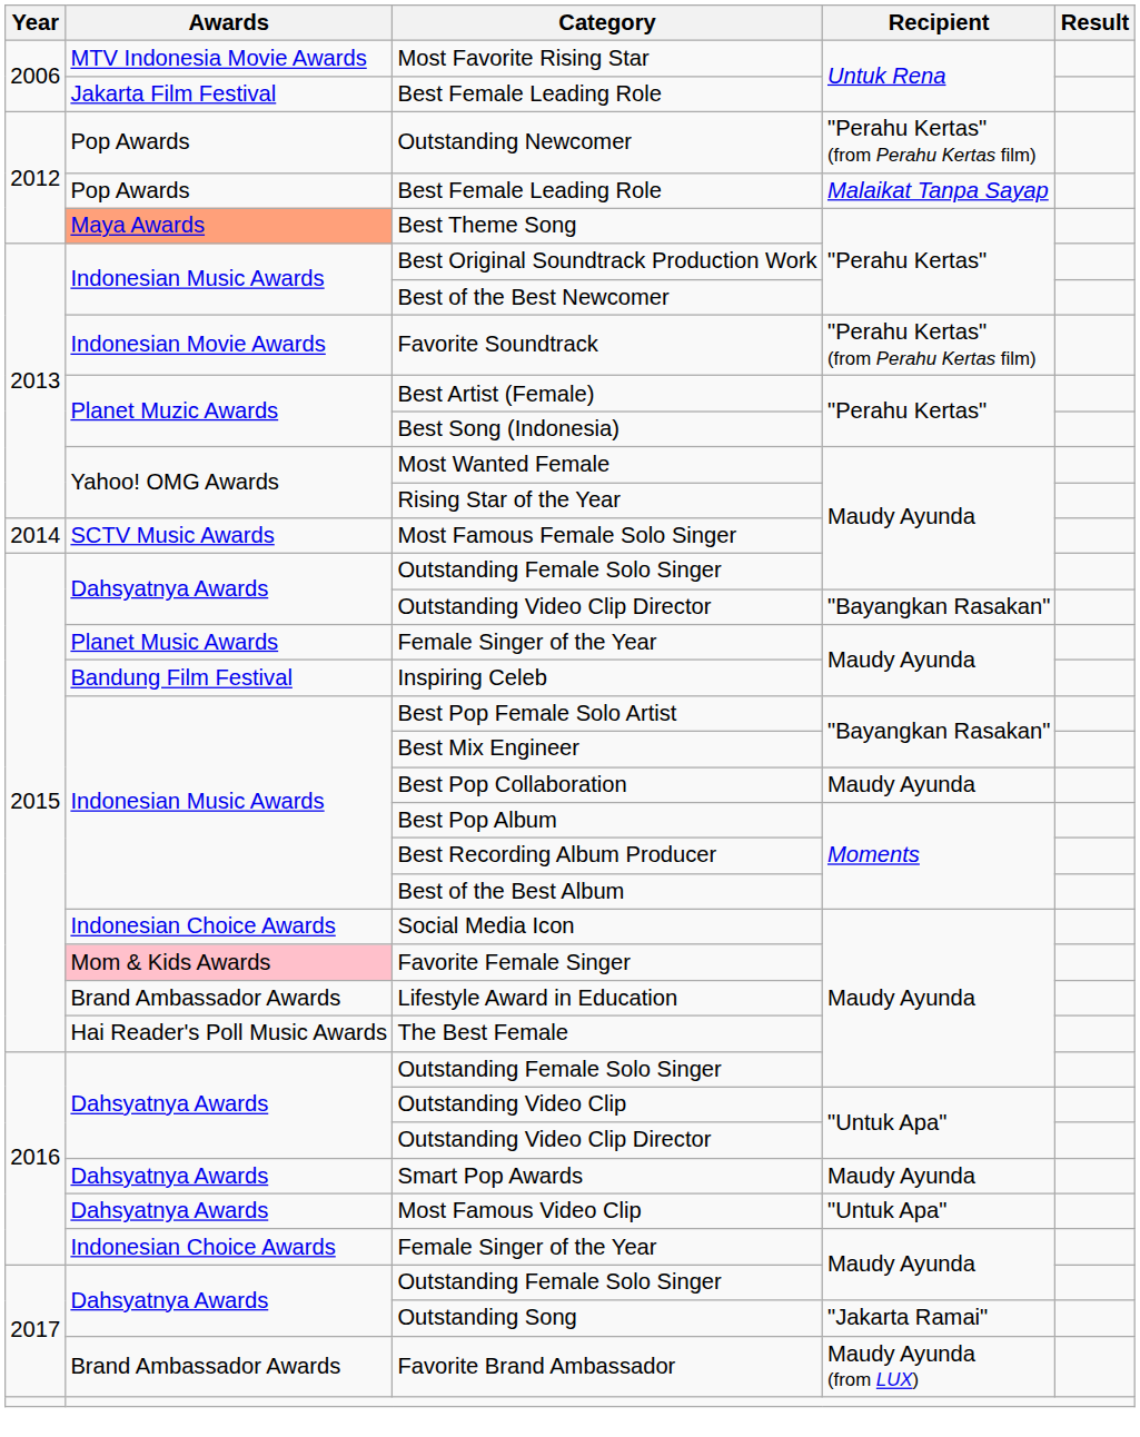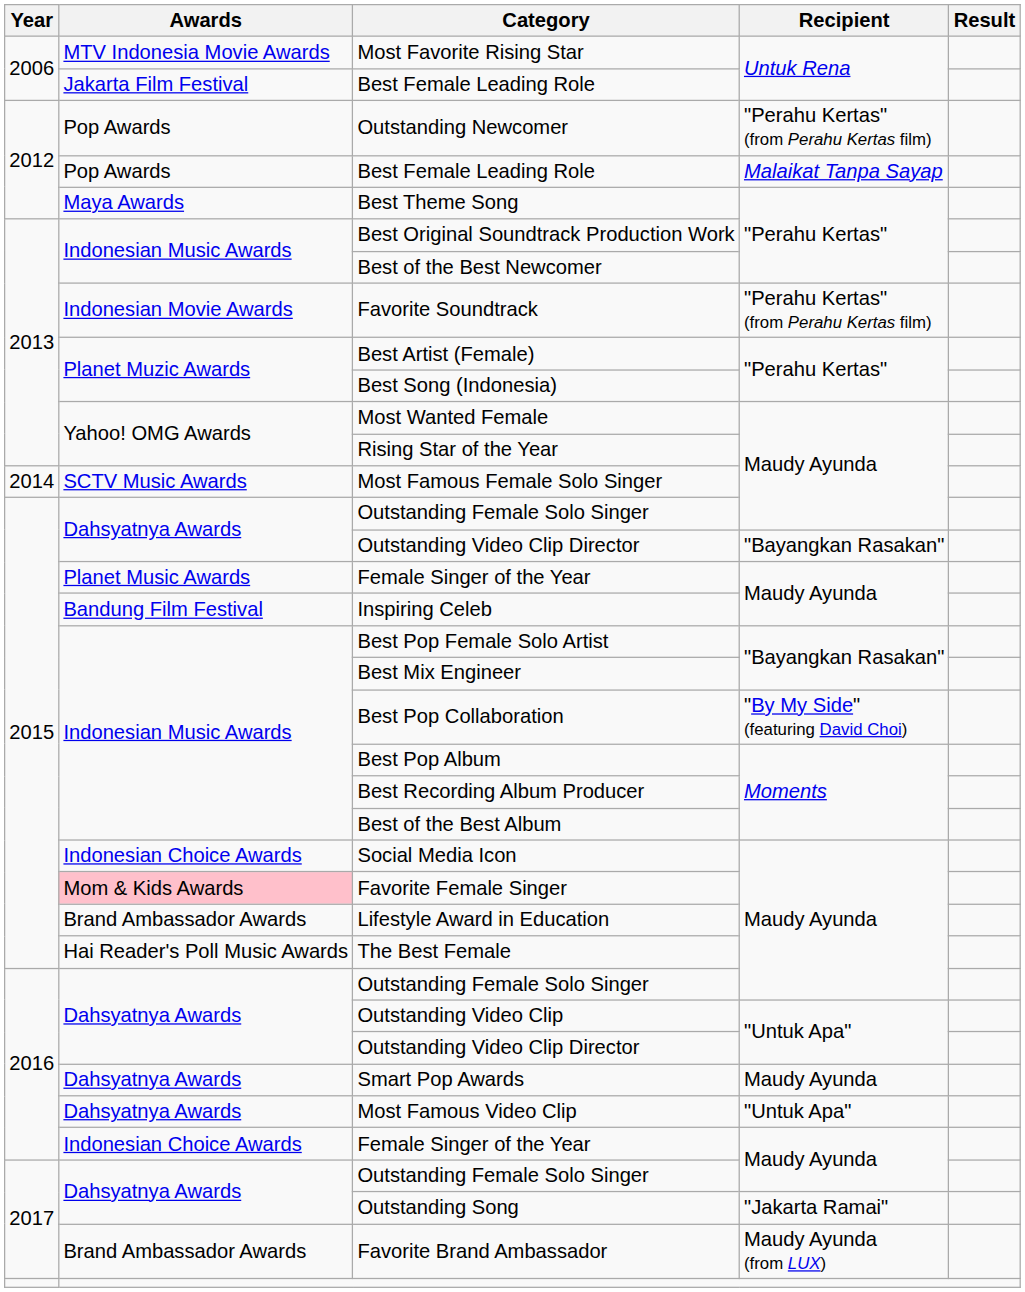 <table class="wikitable sortable">
 <tr>
 <th>Year</th>
 <th>Awards</th>
 <th>Category</th>
 <th>Recipient</th>
 <th>Result</th>
 </tr>
 <tr>
 <td rowspan="2">2006</td>
 <td><a href='#'>MTV Indonesia Movie Awards</a></td>
 <td>Most Favorite Rising Star</td>
 <td rowspan="2"><em><a href='#'>Untuk Rena</a></em></td>
 <td></td>
 </tr>
 <tr>
 <td><a href='#'>Jakarta Film Festival</a></td>
 <td>Best Female Leading Role</td>
 <td></td>
 </tr>
 <tr>
 <td rowspan="3">2012</td>
 <td>Pop Awards</td>
 <td>Outstanding Newcomer</td>
 <td>"Perahu Kertas" <br><small>(from <em>Perahu Kertas</em> film)</small></td>
 <td></td>
 </tr>
 <tr>
 <td>Pop Awards</td>
 <td>Best Female Leading Role</td>
 <td><em><a href='#'>Malaikat Tanpa Sayap</a></em></td>
 <td></td>
 </tr>
 <tr>
-<td style="background: lightsalmon;"><a href='#'>Maya Awards</a></td>
+<td><a href='#'>Maya Awards</a></td>
 <td>Best Theme Song</td>
 <td rowspan="3">"Perahu Kertas"</td>
 <td></td>
 </tr>
 <tr>
 <td rowspan="7">2013</td>
 <td rowspan="2"><a href='#'>Indonesian Music Awards</a></td>
 <td>Best Original Soundtrack Production Work</td>
 <td></td>
 </tr>
 <tr>
 <td>Best of the Best Newcomer</td>
 <td></td>
 </tr>
 <tr>
 <td><a href='#'>Indonesian Movie Awards</a></td>
 <td>Favorite Soundtrack</td>
 <td>"Perahu Kertas" <br><small>(from <em>Perahu Kertas</em> film)</small></td>
 <td></td>
 </tr>
 <tr>
 <td rowspan="2"><a href='#'>Planet Muzic Awards</a></td>
 <td>Best Artist (Female)</td>
 <td rowspan="2">"Perahu Kertas"</td>
 <td></td>
 </tr>
 <tr>
 <td>Best Song (Indonesia)</td>
 <td></td>
 </tr>
 <tr>
 <td rowspan="2">Yahoo! OMG Awards</td>
 <td>Most Wanted Female</td>
 <td rowspan="4">Maudy Ayunda</td>
 <td></td>
 </tr>
 <tr>
 <td>Rising Star of the Year</td>
 <td></td>
 </tr>
 <tr>
 <td>2014</td>
 <td><a href='#'>SCTV Music Awards</a></td>
 <td>Most Famous Female Solo Singer</td>
 <td></td>
 </tr>
 <tr>
 <td rowspan="14">2015</td>
 <td rowspan="2"><a href='#'>Dahsyatnya Awards</a></td>
 <td>Outstanding Female Solo Singer</td>
 <td></td>
 </tr>
 <tr>
 <td>Outstanding Video Clip Director</td>
 <td>"Bayangkan Rasakan"</td>
 <td></td>
 </tr>
 <tr>
 <td><a href='#'>Planet Music Awards</a></td>
 <td>Female Singer of the Year</td>
 <td rowspan="2">Maudy Ayunda</td>
 <td></td>
 </tr>
 <tr>
 <td><a href='#'>Bandung Film Festival</a></td>
 <td>Inspiring Celeb</td>
 <td></td>
 </tr>
 <tr>
 <td rowspan="6"><a href='#'>Indonesian Music Awards</a></td>
 <td>Best Pop Female Solo Artist</td>
 <td rowspan="2">"Bayangkan Rasakan"</td>
 <td></td>
 </tr>
 <tr>
 <td>Best Mix Engineer</td>
 <td></td>
 </tr>
 <tr>
 <td>Best Pop Collaboration</td>
-<td>Maudy Ayunda</td>
+<td>"<a href='#'>By My Side</a>" <br><small>(featuring <a href='#'>David Choi</a>)</small></td>
 <td></td>
 </tr>
 <tr>
 <td>Best Pop Album</td>
 <td rowspan="3"><em><a href='#'>Moments</a></em></td>
 <td></td>
 </tr>
 <tr>
 <td>Best Recording Album Producer</td>
 <td></td>
 </tr>
 <tr>
 <td>Best of the Best Album</td>
 <td></td>
 </tr>
 <tr>
 <td><a href='#'>Indonesian Choice Awards</a></td>
 <td>Social Media Icon</td>
 <td rowspan="5">Maudy Ayunda</td>
 <td></td>
 </tr>
 <tr>
 <td style="background: pink;">Mom & Kids Awards</td>
 <td>Favorite Female Singer</td>
 <td></td>
 </tr>
 <tr>
 <td>Brand Ambassador Awards</td>
 <td>Lifestyle Award in Education</td>
 <td></td>
 </tr>
 <tr>
 <td>Hai Reader's Poll Music Awards</td>
 <td>The Best Female</td>
 <td></td>
 </tr>
 <tr>
 <td rowspan="6">2016</td>
 <td rowspan="3"><a href='#'>Dahsyatnya Awards</a></td>
 <td>Outstanding Female Solo Singer</td>
 <td></td>
 </tr>
 <tr>
 <td>Outstanding Video Clip</td>
 <td rowspan="2">"Untuk Apa"</td>
 <td></td>
 </tr>
 <tr>
 <td>Outstanding Video Clip Director</td>
 <td></td>
 </tr>
 <tr>
 <td><a href='#'>Dahsyatnya Awards</a></td>
 <td>Smart Pop Awards</td>
 <td>Maudy Ayunda</td>
 <td></td>
 </tr>
 <tr>
 <td><a href='#'>Dahsyatnya Awards</a></td>
 <td>Most Famous Video Clip</td>
 <td>"Untuk Apa"</td>
 <td></td>
 </tr>
 <tr>
 <td><a href='#'>Indonesian Choice Awards</a></td>
 <td>Female Singer of the Year</td>
 <td rowspan="2">Maudy Ayunda</td>
 <td></td>
 </tr>
 <tr>
 <td rowspan="3">2017</td>
 <td rowspan="2"><a href='#'>Dahsyatnya Awards</a></td>
 <td>Outstanding Female Solo Singer</td>
 <td></td>
 </tr>
 <tr>
 <td>Outstanding Song</td>
 <td>"Jakarta Ramai"</td>
 <td></td>
 </tr>
 <tr>
 <td>Brand Ambassador Awards</td>
 <td>Favorite Brand Ambassador</td>
 <td>Maudy Ayunda <br><small>(from <em><a href='#'>LUX</a></em>)</small></td>
 <td></td>
 </tr>
 <tr>
 <td></td>
 </tr>
 </table>
